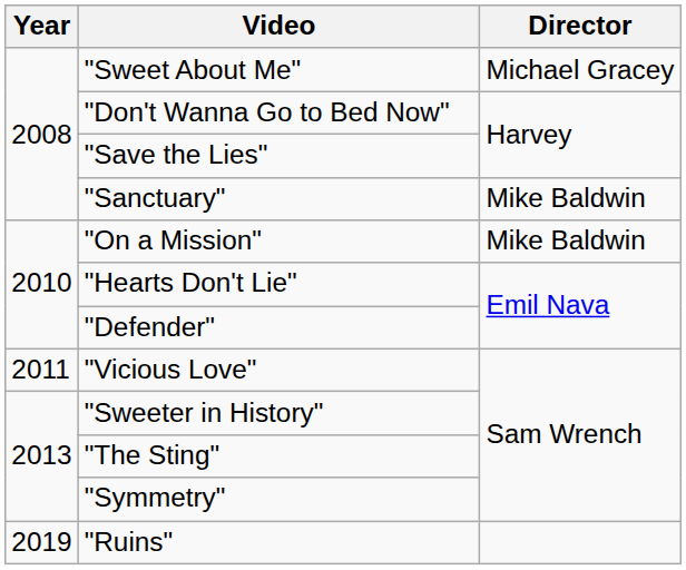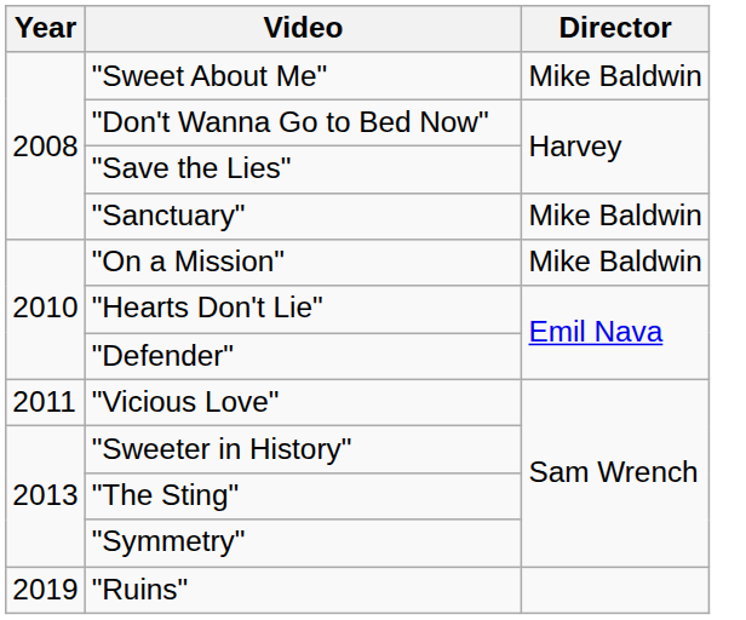 <table class="wikitable">
 <tr>
 <th>Year</th>
 <th width="230">Video</th>
 <th>Director</th>
 </tr>
 <tr>
 <td rowspan="4">2008</td>
 <td>"Sweet About Me"</td>
-<td>Michael Gracey</td>
+<td>Mike Baldwin</td>
 </tr>
 <tr>
 <td>"Don't Wanna Go to Bed Now"</td>
 <td rowspan="2">Harvey</td>
 </tr>
 <tr>
 <td>"Save the Lies"</td>
 </tr>
 <tr>
 <td>"Sanctuary"</td>
 <td>Mike Baldwin</td>
 </tr>
 <tr>
 <td rowspan="3">2010</td>
 <td>"On a Mission"</td>
 <td>Mike Baldwin</td>
 </tr>
 <tr>
 <td>"Hearts Don't Lie"</td>
 <td rowspan="2"><a href='#'>Emil Nava</a></td>
 </tr>
 <tr>
 <td>"Defender"</td>
 </tr>
 <tr>
 <td>2011</td>
 <td>"Vicious Love"</td>
 <td rowspan="4">Sam Wrench</td>
 </tr>
 <tr>
 <td rowspan="3">2013</td>
 <td>"Sweeter in History"</td>
 </tr>
 <tr>
 <td>"The Sting"</td>
 </tr>
 <tr>
 <td>"Symmetry"</td>
 </tr>
 <tr>
 <td rowspan="3">2019</td>
 <td>"Ruins"</td>
 </tr>
 </table>
